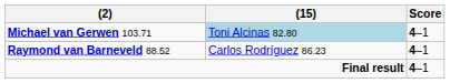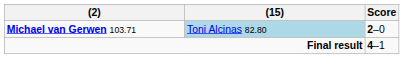 <table class="wikitable">
 <tr>
 <th width=270><strong></strong> (2)</th>
 <th width=270> (15)</th>
 <th>Score</th>
 </tr>
 <tr>
 <td><strong><a href='#'>Michael van Gerwen</a></strong> <small><span>103.71</span></small></td>
 <td style="background: lightblue;"><a href='#'>Toni Alcinas</a> <small><span>82.80</span></small></td>
-<td><strong>4</strong>–1</td>
-</tr>
-<tr>
-<td><strong><a href='#'>Raymond van Barneveld</a></strong> <small><span>88.52</span></small></td>
-<td><a href='#'>Carlos Rodríguez</a> <small><span>86.23</span></small></td>
-<td><strong>4</strong>–1</td>
+<td><strong>2</strong>–0</td>
 </tr>
 <tr>
 <td colspan="2" align="right"><strong>Final result</strong></td>
 <td><strong>4</strong>–1</td>
 </tr>
 </table>
